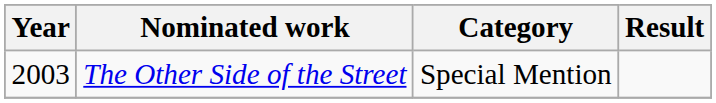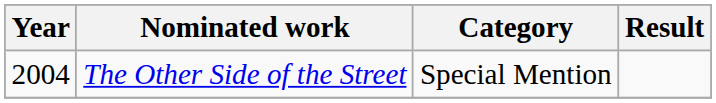 <table class="wikitable sortable">
 <tr>
 <th>Year</th>
 <th>Nominated work</th>
 <th>Category</th>
 <th>Result</th>
 </tr>
 <tr>
-<td>2003</td>
+<td>2004</td>
 <td><em><a href='#'>The Other Side of the Street</a></em></td>
 <td>Special Mention</td>
 <td></td>
 </tr>
 <tr>
 </tr>
 </table>
